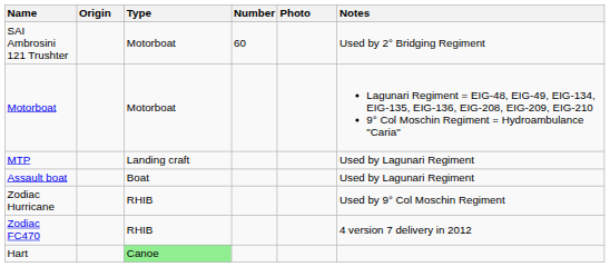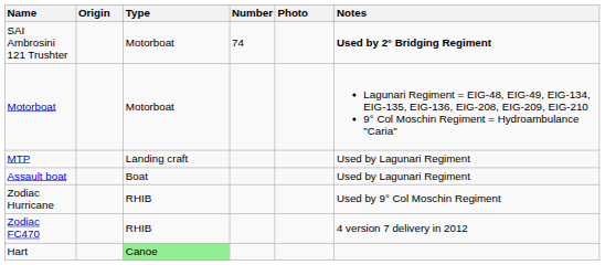 <table class="wikitable" style="margin:auto; width:100%;">
 <tr>
 <th style="text-align: left; width:12%;">Name</th>
 <th style="text-align: left; width:8%;">Origin</th>
 <th style="text-align: left; width:18%;">Type</th>
 <th style="text-align: left; width:7%;">Number</th>
 <th style="text-align: left; width:10%; ">Photo</th>
 <th style="text-align: left; width:45%;">Notes</th>
 </tr>
 <tr>
 <td>SAI Ambrosini 121 Trushter</td>
 <td></td>
 <td>Motorboat</td>
-<td>60</td>
+<td>74</td>
 <td></td>
-<td>Used by 2° Bridging Regiment</td>
+<td><strong>Used by 2° Bridging Regiment</strong></td>
 </tr>
 <tr>
 <td><a href='#'>Motorboat</a></td>
 <td></td>
 <td>Motorboat</td>
 <td></td>
 <td></td>
 <td><br><ul><li>Lagunari Regiment = EIG-48, EIG-49, EIG-134, EIG-135, EIG-136, EIG-208, EIG-209, EIG-210</li><li>9° Col Moschin Regiment = Hydroambulance "Caria"</li></ul></td>
 </tr>
 <tr>
 <td><a href='#'>MTP</a></td>
 <td></td>
 <td>Landing craft</td>
 <td></td>
 <td></td>
 <td>Used by Lagunari Regiment</td>
 </tr>
 <tr>
 <td><a href='#'>Assault boat</a></td>
 <td></td>
 <td>Boat</td>
 <td></td>
 <td></td>
 <td>Used by Lagunari Regiment</td>
 </tr>
 <tr>
 <td>Zodiac Hurricane</td>
 <td></td>
 <td>RHIB</td>
 <td></td>
 <td></td>
 <td>Used by 9° Col Moschin Regiment</td>
 </tr>
 <tr>
 <td><a href='#'>Zodiac FC470</a></td>
 <td></td>
 <td>RHIB</td>
 <td></td>
 <td></td>
 <td>4 version 7 delivery in 2012</td>
 </tr>
 <tr>
 <td>Hart</td>
 <td></td>
 <td style="background: lightgreen;">Canoe</td>
 <td></td>
 <td></td>
 <td></td>
 </tr>
 </table>
